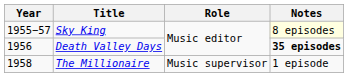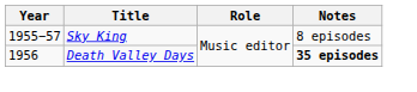 <table class="wikitable">
 <tr>
 <th>Year</th>
 <th>Title</th>
 <th>Role</th>
 <th>Notes</th>
 </tr>
 <tr>
 <td>1955−57</td>
 <td><em><a href='#'>Sky King</a></em></td>
 <td rowspan=2>Music editor</td>
-<td style="background: lightyellow;">8 episodes</td>
+<td>8 episodes</td>
 </tr>
 <tr>
 <td>1956</td>
 <td><em><a href='#'>Death Valley Days</a></em></td>
 <td><strong>35 episodes</strong></td>
 </tr>
-<tr>
-<td>1958</td>
-<td><em><a href='#'>The Millionaire</a></em></td>
-<td>Music supervisor</td>
-<td>1 episode</td>
-</tr>
 </table>
